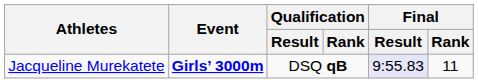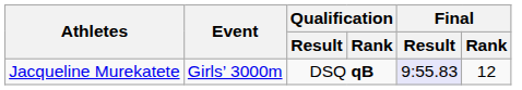 <table class="wikitable" border="1" style="font-size:90%">
 <tr>
 <th rowspan=2>Athletes</th>
 <th rowspan=2>Event</th>
 <th colspan=2>Qualification</th>
 <th colspan=2>Final</th>
 </tr>
 <tr>
 <th>Result</th>
 <th>Rank</th>
 <th>Result</th>
 <th>Rank</th>
 </tr>
 <tr>
 <td><a href='#'>Jacqueline Murekatete</a></td>
-<td><strong><a href='#'>Girls’ 3000m</a></strong></td>
+<td><a href='#'>Girls’ 3000m</a></td>
 <td align=center colspan=2>DSQ <strong>qB</strong></td>
 <td align=center style="background: lavender;">9:55.83</td>
-<td align=center>11</td>
+<td align=center>12</td>
 </tr>
 </table>
